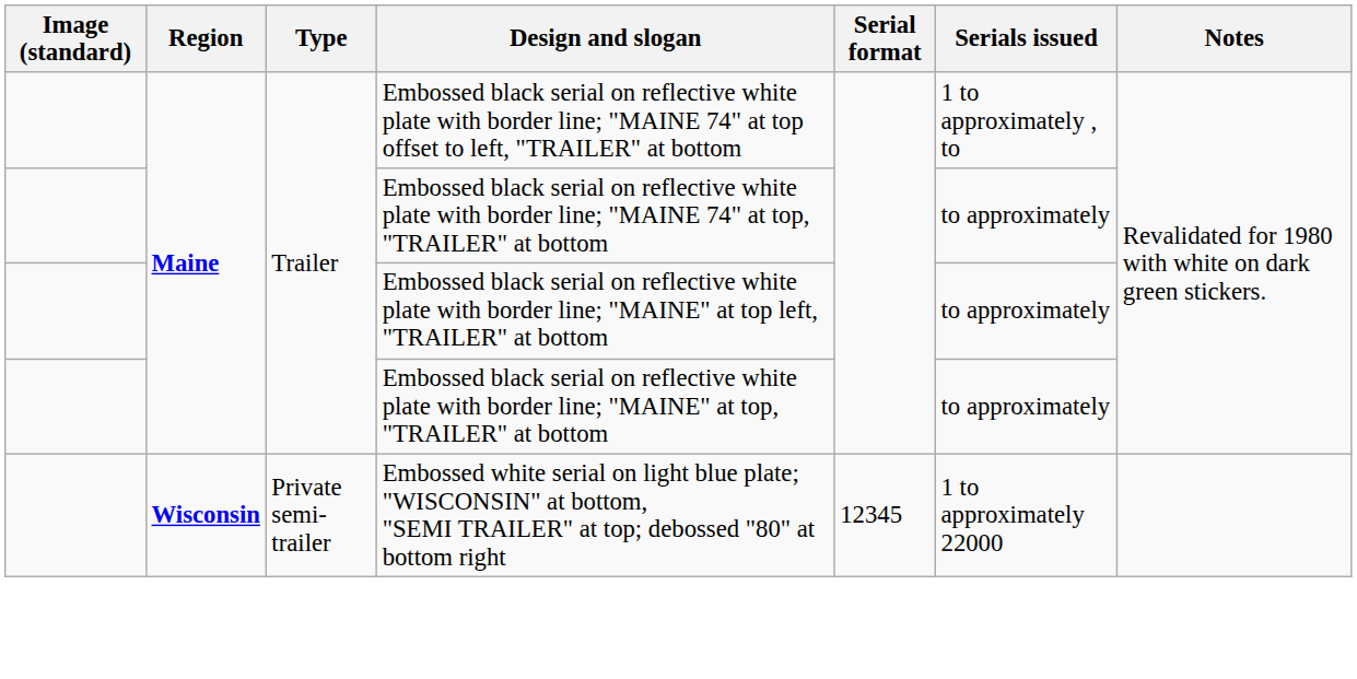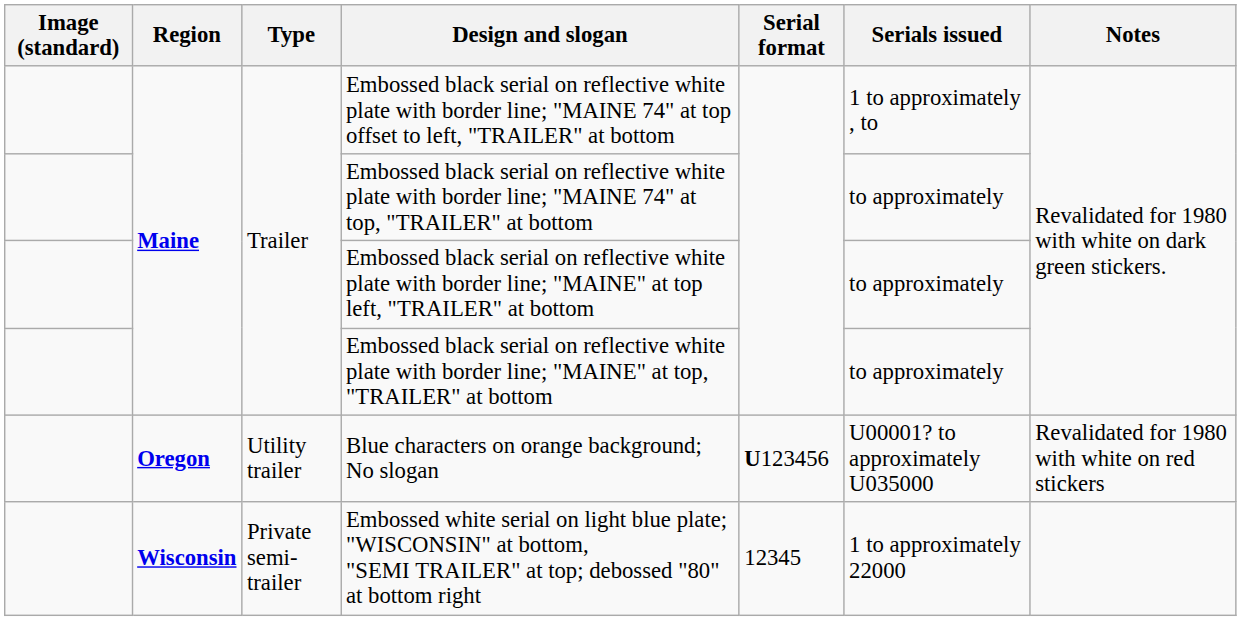 <table class="wikitable">
 <tr>
 <th>Image (standard)</th>
 <th>Region</th>
 <th>Type</th>
 <th>Design and slogan</th>
 <th>Serial format</th>
 <th>Serials issued</th>
 <th>Notes</th>
 </tr>
 <tr>
 <td></td>
 <td rowspan="4"><a href='#'><strong>Maine</strong></a></td>
 <td rowspan="4">Trailer</td>
 <td>Embossed black serial on reflective white plate with border line; "MAINE 74" at top offset to left, "TRAILER" at bottom</td>
 <td rowspan="4"></td>
 <td>1 to approximately ,  to </td>
 <td rowspan="4">Revalidated for 1980 with white on dark green stickers.</td>
 </tr>
 <tr>
 <td></td>
 <td>Embossed black serial on reflective white plate with border line; "MAINE 74" at top, "TRAILER" at bottom</td>
 <td> to approximately </td>
 </tr>
 <tr>
 <td></td>
 <td>Embossed black serial on reflective white plate with border line; "MAINE" at top left, "TRAILER" at bottom</td>
 <td> to approximately </td>
 </tr>
 <tr>
 <td></td>
 <td>Embossed black serial on reflective white plate with border line; "MAINE" at top, "TRAILER" at bottom</td>
 <td> to approximately </td>
 </tr>
 <tr>
 <td></td>
+<td><a href='#'><strong>Oregon</strong></a></td>
+<td>Utility trailer</td>
+<td>Blue characters on orange background; No slogan</td>
+<td><strong>U</strong>123456</td>
+<td>U00001? to approximately U035000</td>
+<td>Revalidated for 1980 with white on red stickers</td>
+</tr>
+<tr>
+<td></td>
 <td><a href='#'><strong>Wisconsin</strong></a></td>
 <td>Private semi-trailer</td>
 <td>Embossed white serial on light blue plate; "WISCONSIN" at bottom, "SEMI TRAILER" at top; debossed "80" at bottom right</td>
 <td>12345</td>
 <td> 1 to approximately 22000</td>
 <td></td>
 </tr>
 </table>
